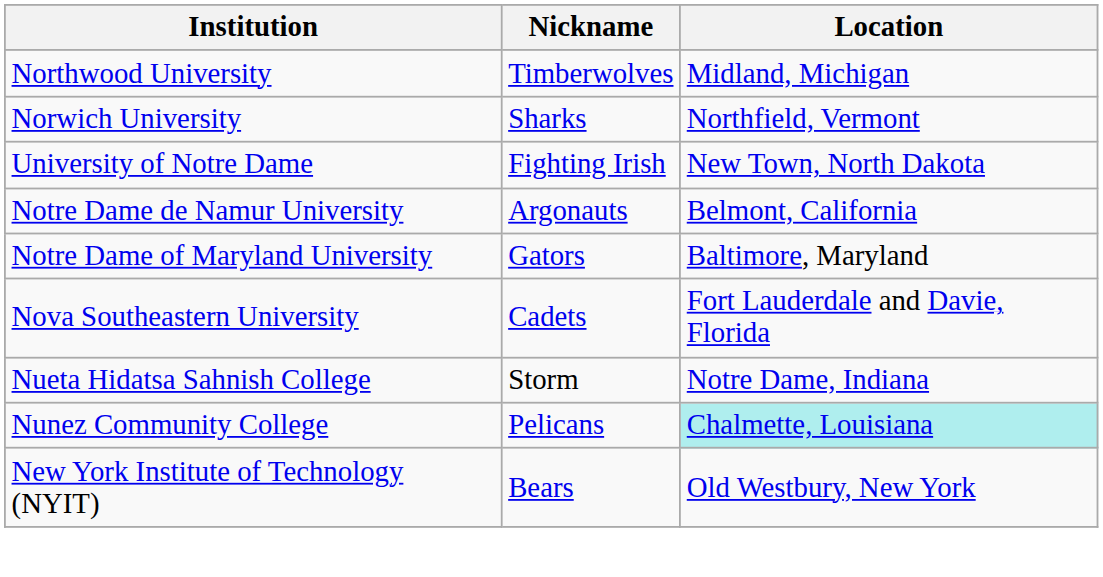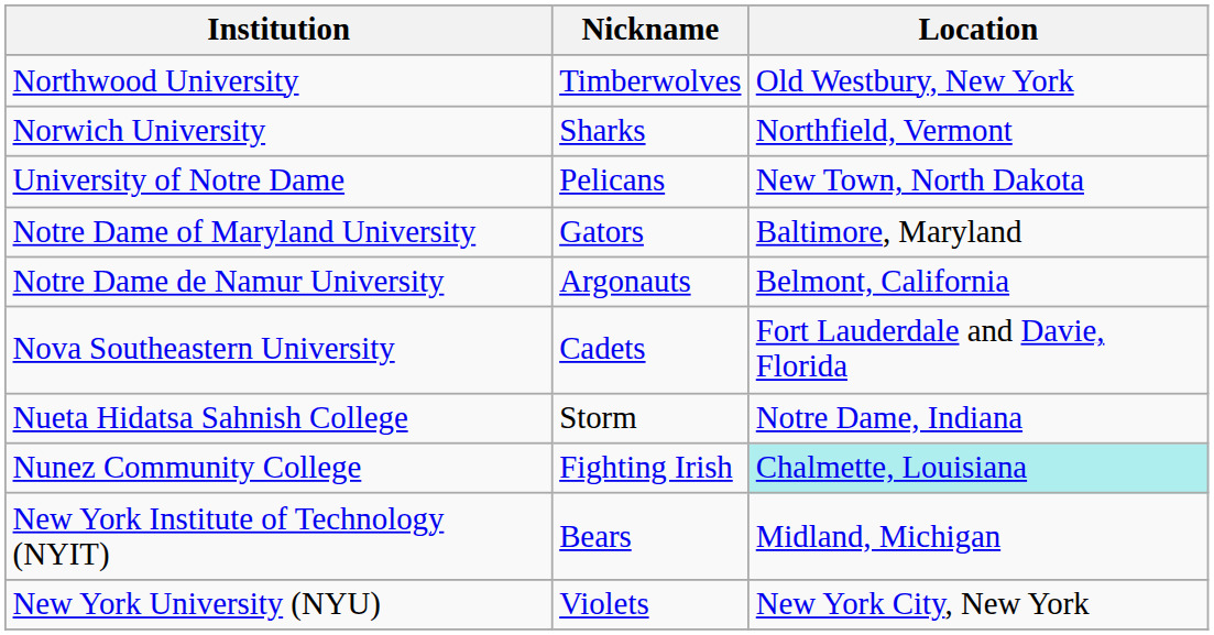 <table class="wikitable">
 <tr>
 <th>Institution</th>
 <th>Nickname</th>
 <th>Location</th>
 </tr>
 <tr>
 <td><a href='#'>Northwood University</a></td>
 <td><a href='#'>Timberwolves</a></td>
-<td><a href='#'>Midland, Michigan</a></td>
+<td><a href='#'>Old Westbury, New York</a></td>
 </tr>
 <tr>
 <td><a href='#'>Norwich University</a></td>
 <td><a href='#'>Sharks</a></td>
 <td><a href='#'>Northfield, Vermont</a></td>
 </tr>
 <tr>
 <td><a href='#'>University of Notre Dame</a></td>
-<td><a href='#'>Fighting Irish</a></td>
+<td><a href='#'>Pelicans</a></td>
 <td><a href='#'>New Town, North Dakota</a></td>
+</tr>
+<tr>
+<td><a href='#'>Notre Dame of Maryland University</a></td>
+<td><a href='#'>Gators</a></td>
+<td><a href='#'>Baltimore</a>, Maryland</td>
 </tr>
 <tr>
 <td><a href='#'>Notre Dame de Namur University</a></td>
 <td><a href='#'>Argonauts</a></td>
 <td><a href='#'>Belmont, California</a></td>
-</tr>
-<tr>
-<td><a href='#'>Notre Dame of Maryland University</a></td>
-<td><a href='#'>Gators</a></td>
-<td><a href='#'>Baltimore</a>, Maryland</td>
 </tr>
 <tr>
 <td><a href='#'>Nova Southeastern University</a></td>
 <td><a href='#'>Cadets</a></td>
 <td><a href='#'>Fort Lauderdale</a> and <a href='#'>Davie, Florida</a></td>
 </tr>
 <tr>
 <td><a href='#'>Nueta Hidatsa Sahnish College</a></td>
 <td>Storm</td>
 <td><a href='#'>Notre Dame, Indiana</a></td>
 </tr>
 <tr>
 <td><a href='#'>Nunez Community College</a></td>
-<td><a href='#'>Pelicans</a></td>
+<td><a href='#'>Fighting Irish</a></td>
 <td style="background: paleturquoise;"><a href='#'>Chalmette, Louisiana</a></td>
 </tr>
 <tr>
 <td><a href='#'>New York Institute of Technology</a> (NYIT)</td>
 <td><a href='#'>Bears</a></td>
-<td><a href='#'>Old Westbury, New York</a></td>
+<td><a href='#'>Midland, Michigan</a></td>
+</tr>
+<tr>
+<td><a href='#'>New York University</a> (NYU)</td>
+<td><a href='#'>Violets</a></td>
+<td><a href='#'>New York City</a>, New York</td>
 </tr>
 </table>
